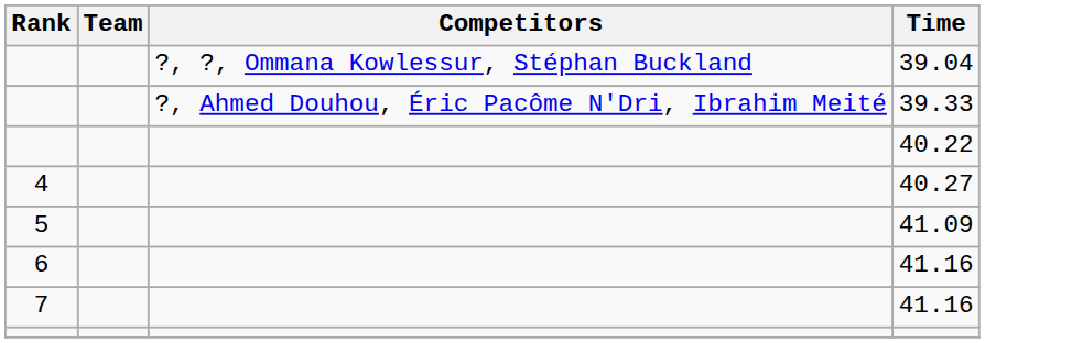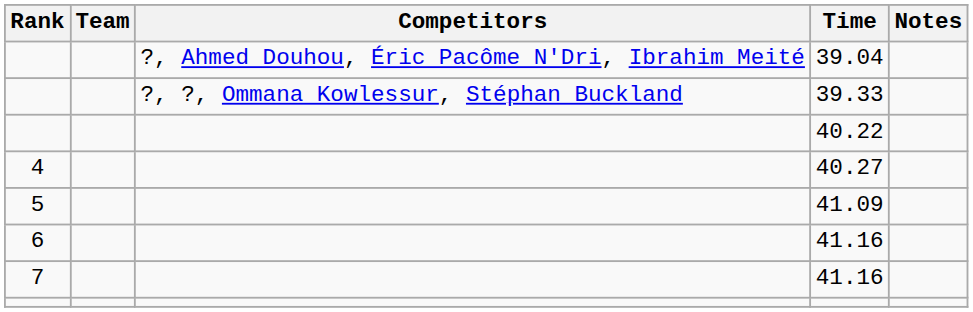 <table class="wikitable sortable" style="text-align:center;font-size:95%">
 <tr>
 <th>Rank</th>
 <th>Team</th>
 <th>Competitors</th>
 <th>Time</th>
+<th>Notes</th>
+</tr>
+<tr>
+<td></td>
+<td align=left></td>
+<td align=left>?, <a href='#'>Ahmed Douhou</a>, <a href='#'>Éric Pacôme N'Dri</a>, <a href='#'>Ibrahim Meité</a></td>
+<td>39.04</td>
+<td></td>
 </tr>
 <tr>
 <td></td>
 <td align=left></td>
 <td align=left>?, ?, <a href='#'>Ommana Kowlessur</a>, <a href='#'>Stéphan Buckland</a></td>
-<td>39.04</td>
-</tr>
-<tr>
+<td>39.33</td>
 <td></td>
-<td align=left></td>
-<td align=left>?, <a href='#'>Ahmed Douhou</a>, <a href='#'>Éric Pacôme N'Dri</a>, <a href='#'>Ibrahim Meité</a></td>
-<td>39.33</td>
 </tr>
 <tr>
 <td></td>
 <td align=left></td>
 <td align=left></td>
 <td>40.22</td>
+<td></td>
 </tr>
 <tr>
 <td>4</td>
 <td align=left></td>
 <td align=left></td>
 <td>40.27</td>
+<td></td>
 </tr>
 <tr>
 <td>5</td>
 <td align=left></td>
 <td align=left></td>
 <td>41.09</td>
+<td></td>
 </tr>
 <tr>
 <td>6</td>
 <td align=left></td>
 <td align=left></td>
 <td>41.16</td>
+<td></td>
 </tr>
 <tr>
 <td>7</td>
 <td align=left></td>
 <td align=left></td>
 <td>41.16</td>
+<td></td>
 </tr>
 <tr>
 <td></td>
 <td align=left></td>
 <td align=left></td>
 <td></td>
+<td></td>
 </tr>
 </table>
